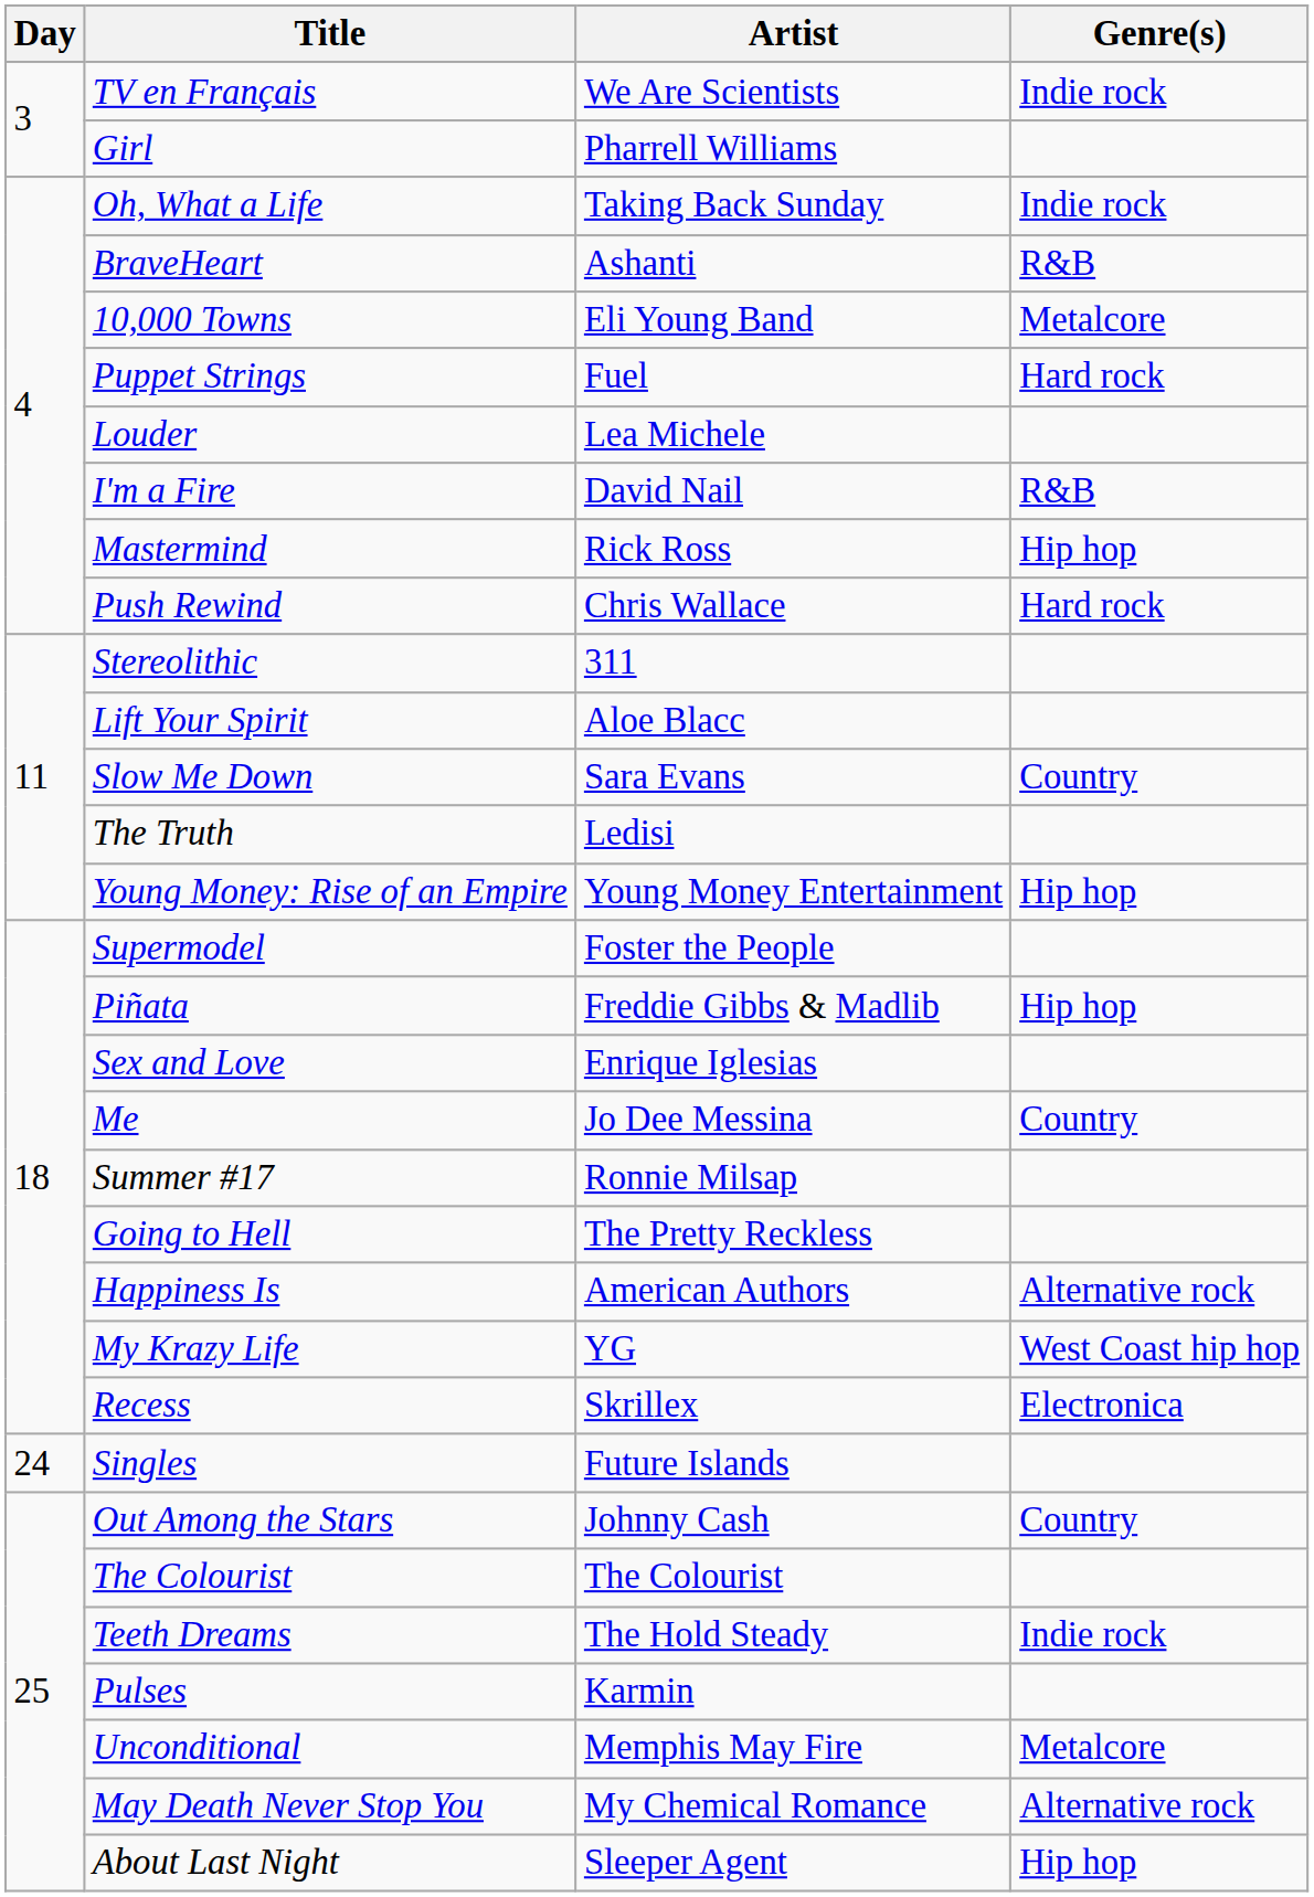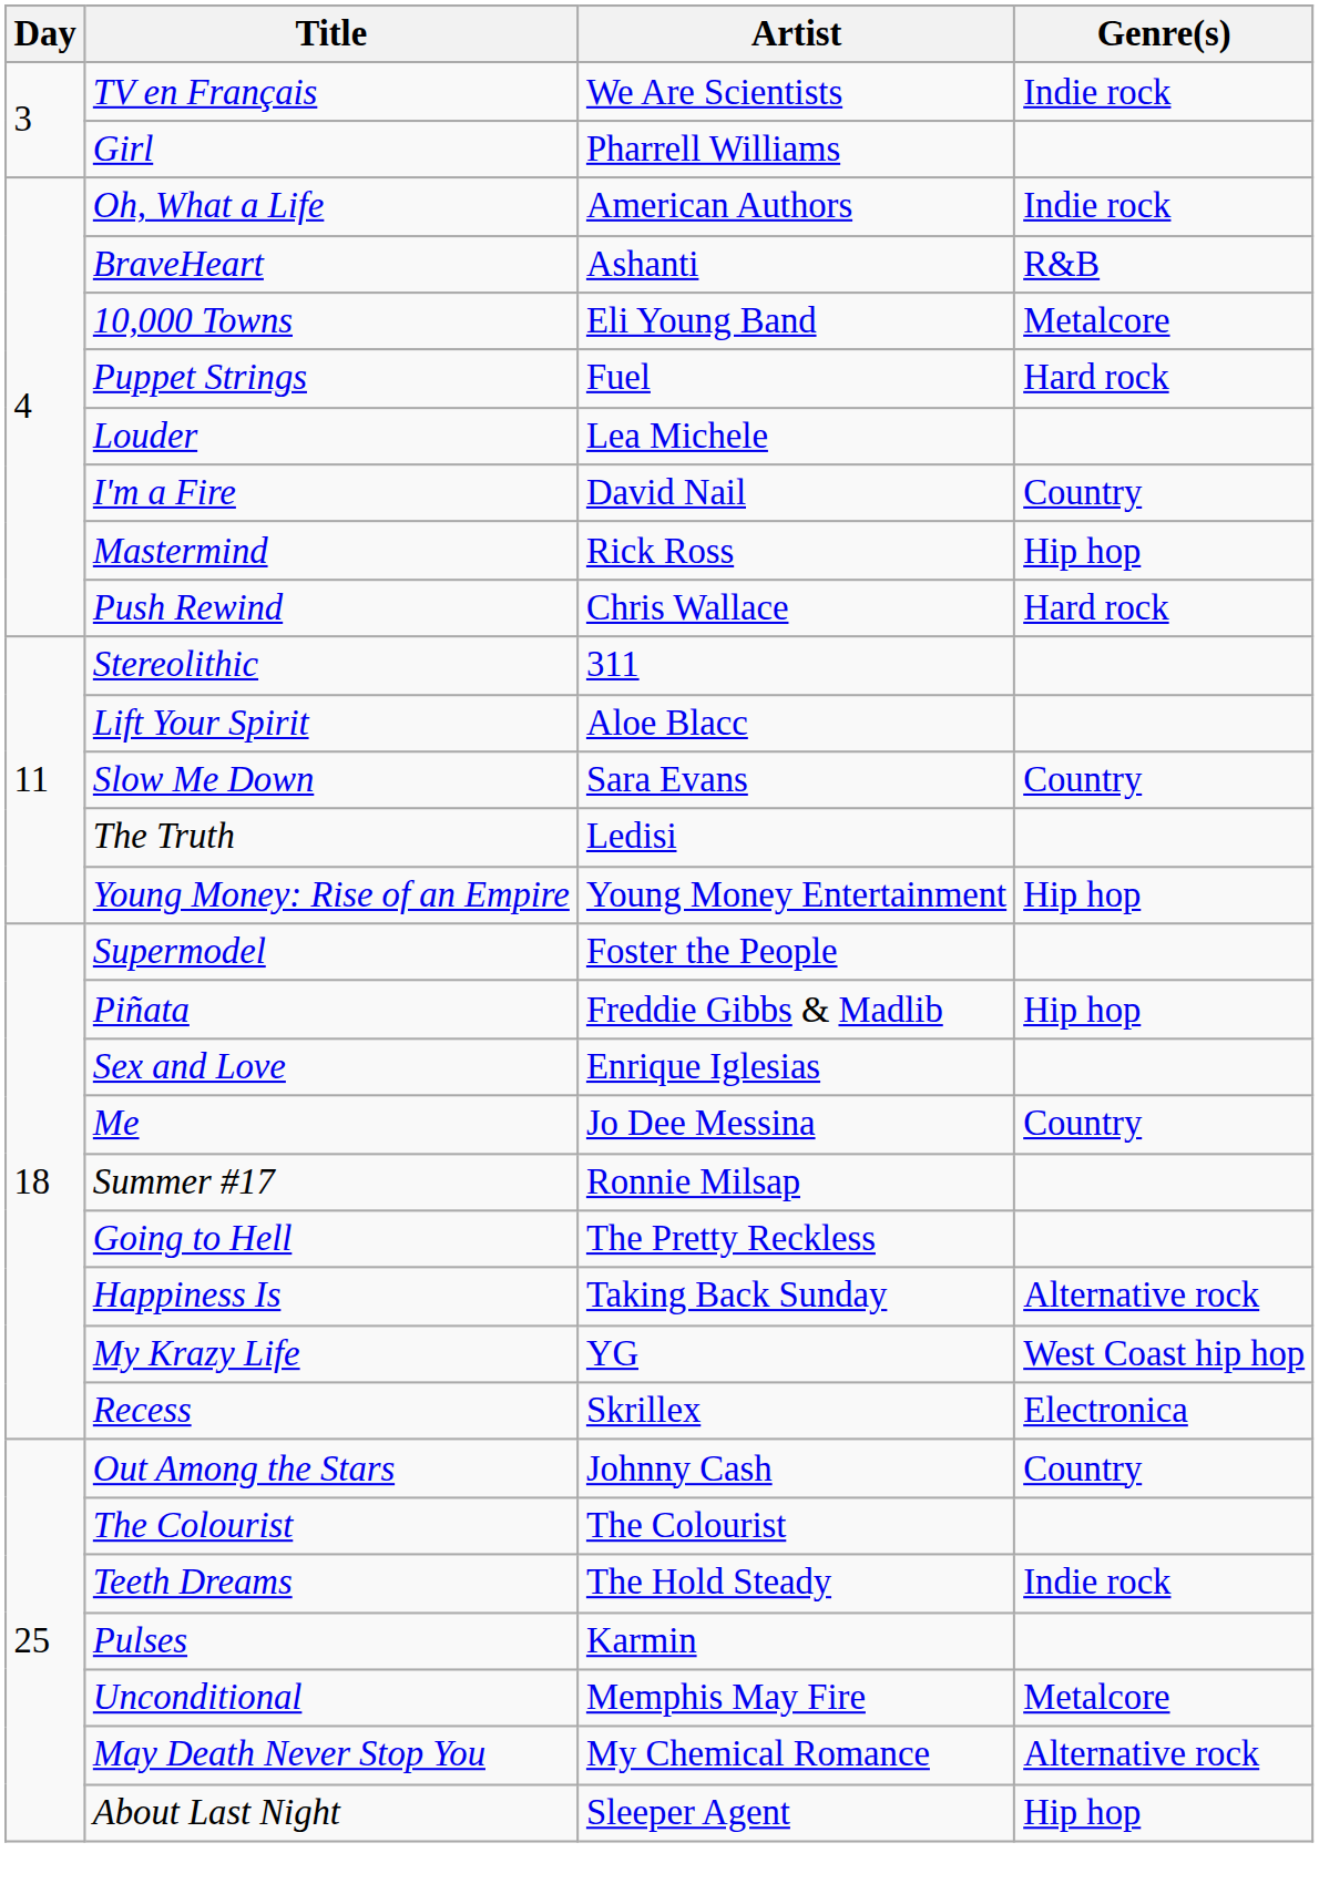 <table class="wikitable" style="text-align: left;">
 <tr>
 <th>Day</th>
 <th>Title</th>
 <th>Artist</th>
 <th>Genre(s)</th>
 </tr>
 <tr>
 <td rowspan="2">3</td>
 <td><em><a href='#'>TV en Français</a></em></td>
 <td><a href='#'>We Are Scientists</a></td>
 <td><a href='#'>Indie rock</a></td>
 </tr>
 <tr>
 <td><em><a href='#'>Girl</a></em></td>
 <td><a href='#'>Pharrell Williams</a></td>
 <td></td>
 </tr>
 <tr>
 <td rowspan="8">4</td>
 <td><em><a href='#'>Oh, What a Life</a></em></td>
-<td><a href='#'>Taking Back Sunday</a></td>
+<td><a href='#'>American Authors</a></td>
 <td><a href='#'>Indie rock</a></td>
 </tr>
 <tr>
 <td><em><a href='#'>BraveHeart</a></em></td>
 <td><a href='#'>Ashanti</a></td>
 <td><a href='#'>R&B</a></td>
 </tr>
 <tr>
 <td><em><a href='#'>10,000 Towns</a></em></td>
 <td><a href='#'>Eli Young Band</a></td>
 <td><a href='#'>Metalcore</a></td>
 </tr>
 <tr>
 <td><em><a href='#'>Puppet Strings</a></em></td>
 <td><a href='#'>Fuel</a></td>
 <td><a href='#'>Hard rock</a></td>
 </tr>
 <tr>
 <td><em><a href='#'>Louder</a></em></td>
 <td><a href='#'>Lea Michele</a></td>
 <td></td>
 </tr>
 <tr>
 <td><em><a href='#'>I'm a Fire</a></em></td>
 <td><a href='#'>David Nail</a></td>
-<td><a href='#'>R&B</a></td>
+<td><a href='#'>Country</a></td>
 </tr>
 <tr>
 <td><em><a href='#'>Mastermind</a></em></td>
 <td><a href='#'>Rick Ross</a></td>
 <td><a href='#'>Hip hop</a></td>
 </tr>
 <tr>
 <td><em><a href='#'>Push Rewind</a></em></td>
 <td><a href='#'>Chris Wallace</a></td>
 <td><a href='#'>Hard rock</a></td>
 </tr>
 <tr>
 <td rowspan="5">11</td>
 <td><em><a href='#'>Stereolithic</a></em></td>
 <td><a href='#'>311</a></td>
 <td></td>
 </tr>
 <tr>
 <td><em><a href='#'>Lift Your Spirit</a></em></td>
 <td><a href='#'>Aloe Blacc</a></td>
 <td></td>
 </tr>
 <tr>
 <td><em><a href='#'>Slow Me Down</a></em></td>
 <td><a href='#'>Sara Evans</a></td>
 <td><a href='#'>Country</a></td>
 </tr>
 <tr>
 <td><em>The Truth</em></td>
 <td><a href='#'>Ledisi</a></td>
 <td></td>
 </tr>
 <tr>
 <td><em><a href='#'>Young Money: Rise of an Empire</a></em></td>
 <td><a href='#'>Young Money Entertainment</a></td>
 <td><a href='#'>Hip hop</a></td>
 </tr>
 <tr>
 <td rowspan="9">18</td>
 <td><em><a href='#'>Supermodel</a></em></td>
 <td><a href='#'>Foster the People</a></td>
 <td></td>
 </tr>
 <tr>
 <td><em><a href='#'>Piñata</a></em></td>
 <td><a href='#'>Freddie Gibbs</a> & <a href='#'>Madlib</a></td>
 <td><a href='#'>Hip hop</a></td>
 </tr>
 <tr>
 <td><em><a href='#'>Sex and Love</a></em></td>
 <td><a href='#'>Enrique Iglesias</a></td>
 <td></td>
 </tr>
 <tr>
 <td><em><a href='#'>Me</a></em></td>
 <td><a href='#'>Jo Dee Messina</a></td>
 <td><a href='#'>Country</a></td>
 </tr>
 <tr>
 <td><em>Summer #17</em></td>
 <td><a href='#'>Ronnie Milsap</a></td>
 <td></td>
 </tr>
 <tr>
 <td><em><a href='#'>Going to Hell</a></em></td>
 <td><a href='#'>The Pretty Reckless</a></td>
 <td></td>
 </tr>
 <tr>
 <td><em><a href='#'>Happiness Is</a></em></td>
-<td><a href='#'>American Authors</a></td>
+<td><a href='#'>Taking Back Sunday</a></td>
 <td><a href='#'>Alternative rock</a></td>
 </tr>
 <tr>
 <td><em><a href='#'>My Krazy Life</a></em></td>
 <td><a href='#'>YG</a></td>
 <td><a href='#'>West Coast hip hop</a></td>
 </tr>
 <tr>
 <td><em><a href='#'>Recess</a></em></td>
 <td><a href='#'>Skrillex</a></td>
 <td><a href='#'>Electronica</a></td>
-</tr>
-<tr>
-<td>24</td>
-<td><em><a href='#'>Singles</a></em></td>
-<td><a href='#'>Future Islands</a></td>
-<td></td>
 </tr>
 <tr>
 <td rowspan="7">25</td>
 <td><em><a href='#'>Out Among the Stars</a></em></td>
 <td><a href='#'>Johnny Cash</a></td>
 <td><a href='#'>Country</a></td>
 </tr>
 <tr>
 <td><em><a href='#'>The Colourist</a></em></td>
 <td><a href='#'>The Colourist</a></td>
 <td></td>
 </tr>
 <tr>
 <td><em><a href='#'>Teeth Dreams</a></em></td>
 <td><a href='#'>The Hold Steady</a></td>
 <td><a href='#'>Indie rock</a></td>
 </tr>
 <tr>
 <td><em><a href='#'>Pulses</a></em></td>
 <td><a href='#'>Karmin</a></td>
 <td></td>
 </tr>
 <tr>
 <td><em><a href='#'>Unconditional</a></em></td>
 <td><a href='#'>Memphis May Fire</a></td>
 <td><a href='#'>Metalcore</a></td>
 </tr>
 <tr>
 <td><em><a href='#'>May Death Never Stop You</a></em></td>
 <td><a href='#'>My Chemical Romance</a></td>
 <td><a href='#'>Alternative rock</a></td>
 </tr>
 <tr>
 <td><em>About Last Night</em></td>
 <td><a href='#'>Sleeper Agent</a></td>
 <td><a href='#'>Hip hop</a></td>
 </tr>
 </table>
